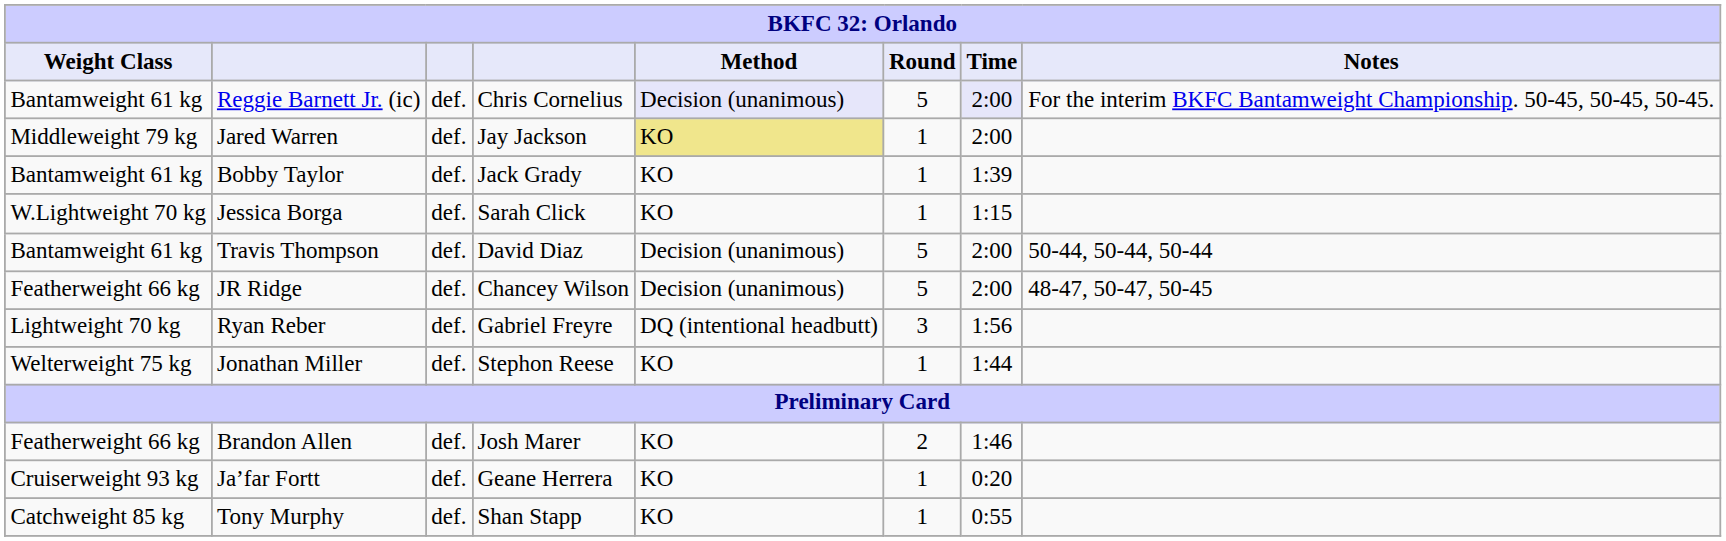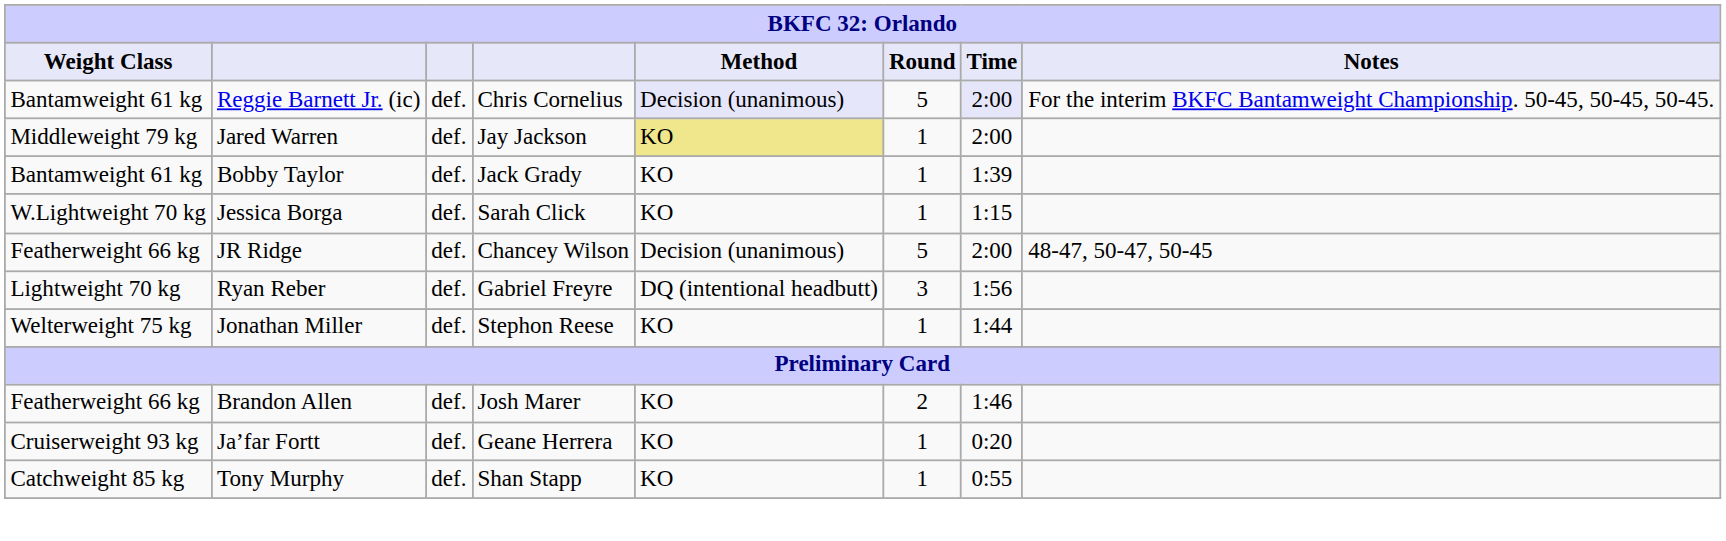 <table class="wikitable" style="font-size: 80%;">
 <tr>
 <th colspan="8" style="background-color: #ccf; color: #000080; text-align: center;"><strong>BKFC 32: Orlando</strong></th>
 </tr>
 <tr>
 <th colspan="1" style="background-color: #E6E8FA; color: #000000; text-align: center;">Weight Class</th>
 <th colspan="1" style="background-color: #E6E8FA; color: #000000; text-align: center;"></th>
 <th colspan="1" style="background-color: #E6E8FA; color: #000000; text-align: center;"></th>
 <th colspan="1" style="background-color: #E6E8FA; color: #000000; text-align: center;"></th>
 <th colspan="1" style="background-color: #E6E8FA; color: #000000; text-align: center;">Method</th>
 <th colspan="1" style="background-color: #E6E8FA; color: #000000; text-align: center;">Round</th>
 <th colspan="1" style="background-color: #E6E8FA; color: #000000; text-align: center;">Time</th>
 <th colspan="1" style="background-color: #E6E8FA; color: #000000; text-align: center;">Notes</th>
 </tr>
 <tr>
 <td>Bantamweight 61 kg</td>
 <td> <a href='#'>Reggie Barnett Jr.</a> (ic)</td>
 <td align=center>def.</td>
 <td> Chris Cornelius</td>
 <td style="background: lavender;">Decision (unanimous)</td>
 <td align=center>5</td>
 <td align=center style="background: lavender;">2:00</td>
 <td>For the interim <a href='#'>BKFC Bantamweight Championship</a>. 50-45, 50-45, 50-45.</td>
 </tr>
 <tr>
 <td>Middleweight 79 kg</td>
 <td> Jared Warren</td>
 <td align=center>def.</td>
 <td> Jay Jackson</td>
 <td style="background: khaki;">KO</td>
 <td align=center>1</td>
 <td align=center>2:00</td>
 <td></td>
 </tr>
 <tr>
 <td>Bantamweight 61 kg</td>
 <td> Bobby Taylor</td>
 <td align=center>def.</td>
 <td> Jack Grady</td>
 <td>KO</td>
 <td align=center>1</td>
 <td align=center>1:39</td>
 <td></td>
 </tr>
 <tr>
 <td>W.Lightweight 70 kg</td>
 <td> Jessica Borga</td>
 <td align=center>def.</td>
 <td> Sarah Click</td>
 <td>KO</td>
 <td align=center>1</td>
 <td align=center>1:15</td>
 <td></td>
-</tr>
-<tr>
-<td>Bantamweight 61 kg</td>
-<td> Travis Thompson</td>
-<td align=center>def.</td>
-<td> David Diaz</td>
-<td>Decision (unanimous)</td>
-<td align=center>5</td>
-<td align=center>2:00</td>
-<td>50-44, 50-44, 50-44</td>
 </tr>
 <tr>
 <td>Featherweight 66 kg</td>
 <td> JR Ridge</td>
 <td align=center>def.</td>
 <td> Chancey Wilson</td>
 <td>Decision (unanimous)</td>
 <td align=center>5</td>
 <td align=center>2:00</td>
 <td>48-47, 50-47, 50-45</td>
 </tr>
 <tr>
 <td>Lightweight 70 kg</td>
 <td> Ryan Reber</td>
 <td align=center>def.</td>
 <td> Gabriel Freyre</td>
 <td>DQ (intentional headbutt)</td>
 <td align=center>3</td>
 <td align=center>1:56</td>
 <td></td>
 </tr>
 <tr>
 <td>Welterweight 75 kg</td>
 <td> Jonathan Miller</td>
 <td align=center>def.</td>
 <td> Stephon Reese</td>
 <td>KO</td>
 <td align=center>1</td>
 <td align=center>1:44</td>
 <td></td>
 </tr>
 <tr>
 <th colspan="8" style="background-color: #ccf; color: #000080; text-align: center;"><strong>Preliminary Card</strong></th>
 </tr>
 <tr>
 <td>Featherweight 66 kg</td>
 <td> Brandon Allen</td>
 <td align=center>def.</td>
 <td> Josh Marer</td>
 <td>KO</td>
 <td align=center>2</td>
 <td align=center>1:46</td>
 <td></td>
 </tr>
 <tr>
 <td>Cruiserweight 93 kg</td>
 <td> Ja’far Fortt</td>
 <td align=center>def.</td>
 <td> Geane Herrera</td>
 <td>KO</td>
 <td align=center>1</td>
 <td align=center>0:20</td>
 <td></td>
 </tr>
 <tr>
 <td>Catchweight 85 kg</td>
 <td> Tony Murphy</td>
 <td align=center>def.</td>
 <td> Shan Stapp</td>
 <td>KO</td>
 <td align=center>1</td>
 <td align=center>0:55</td>
 <td></td>
 </tr>
 </table>
